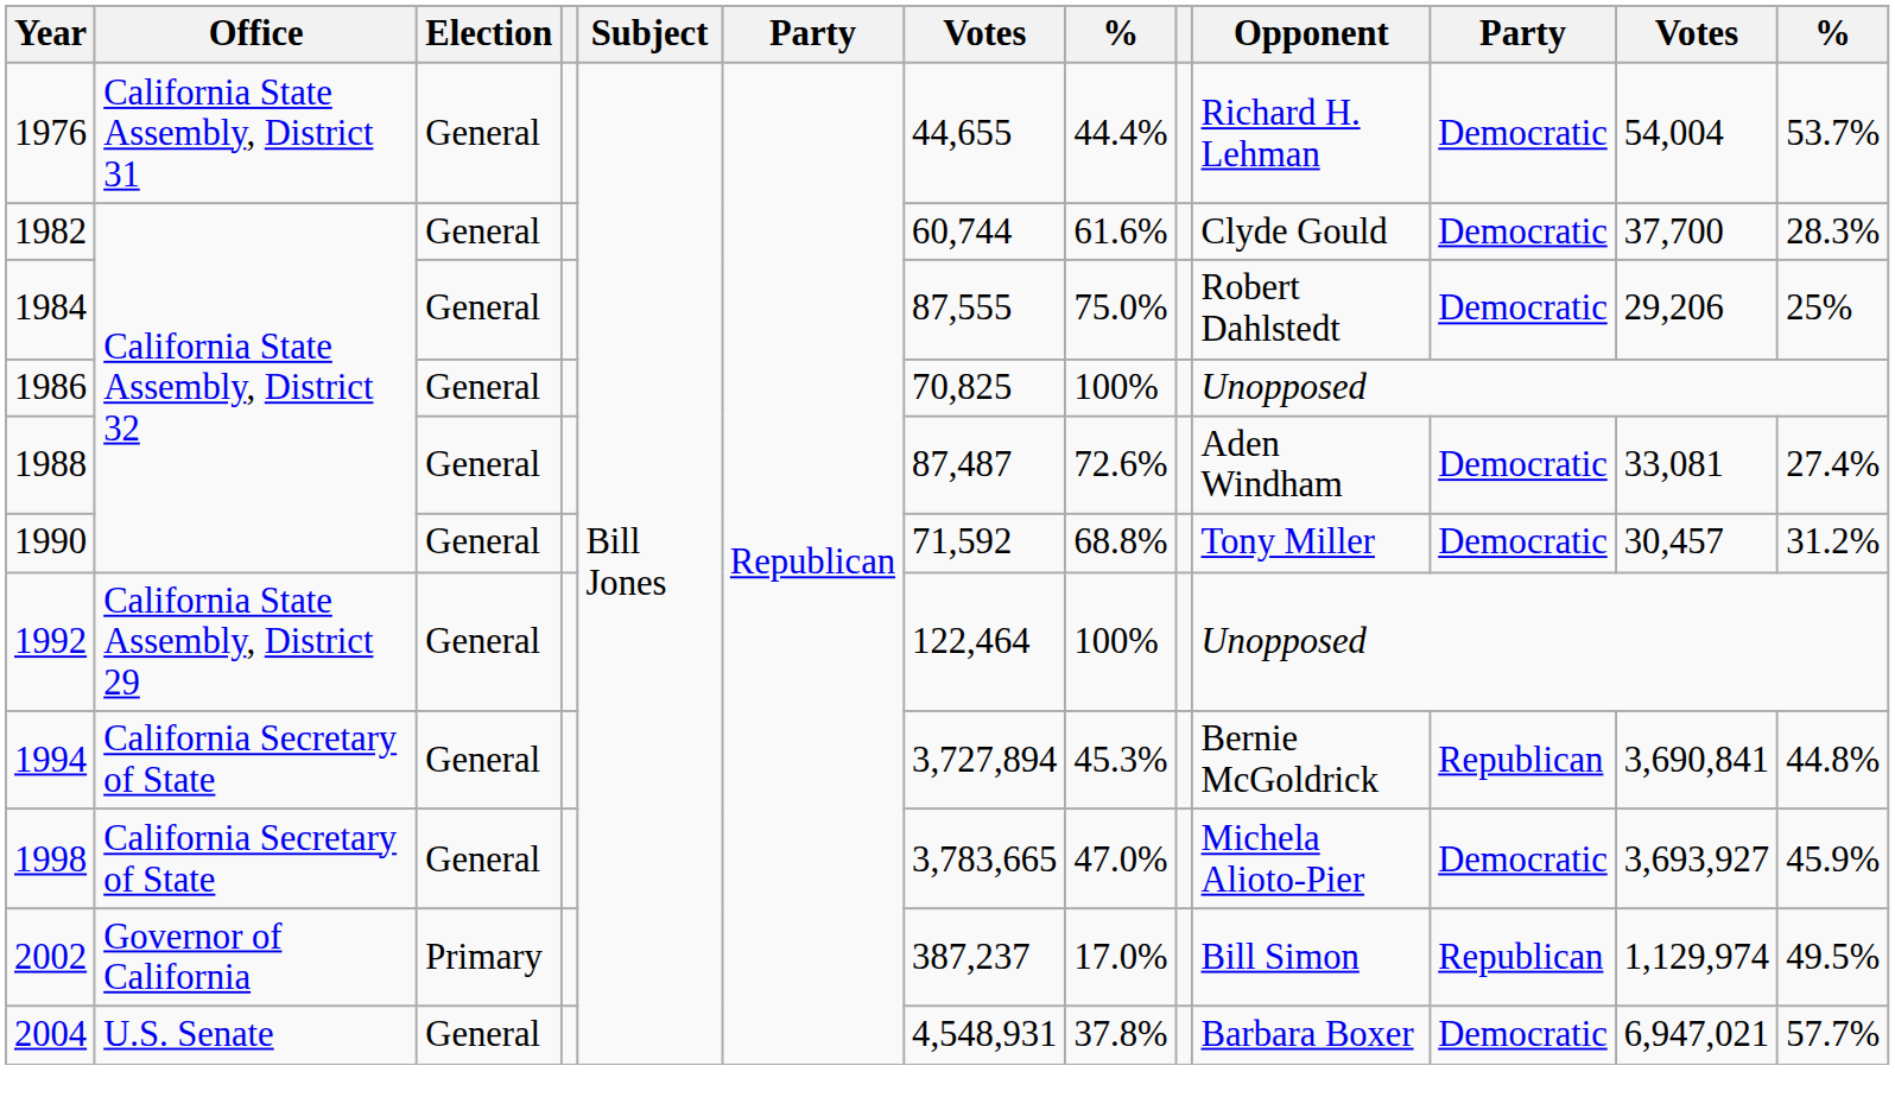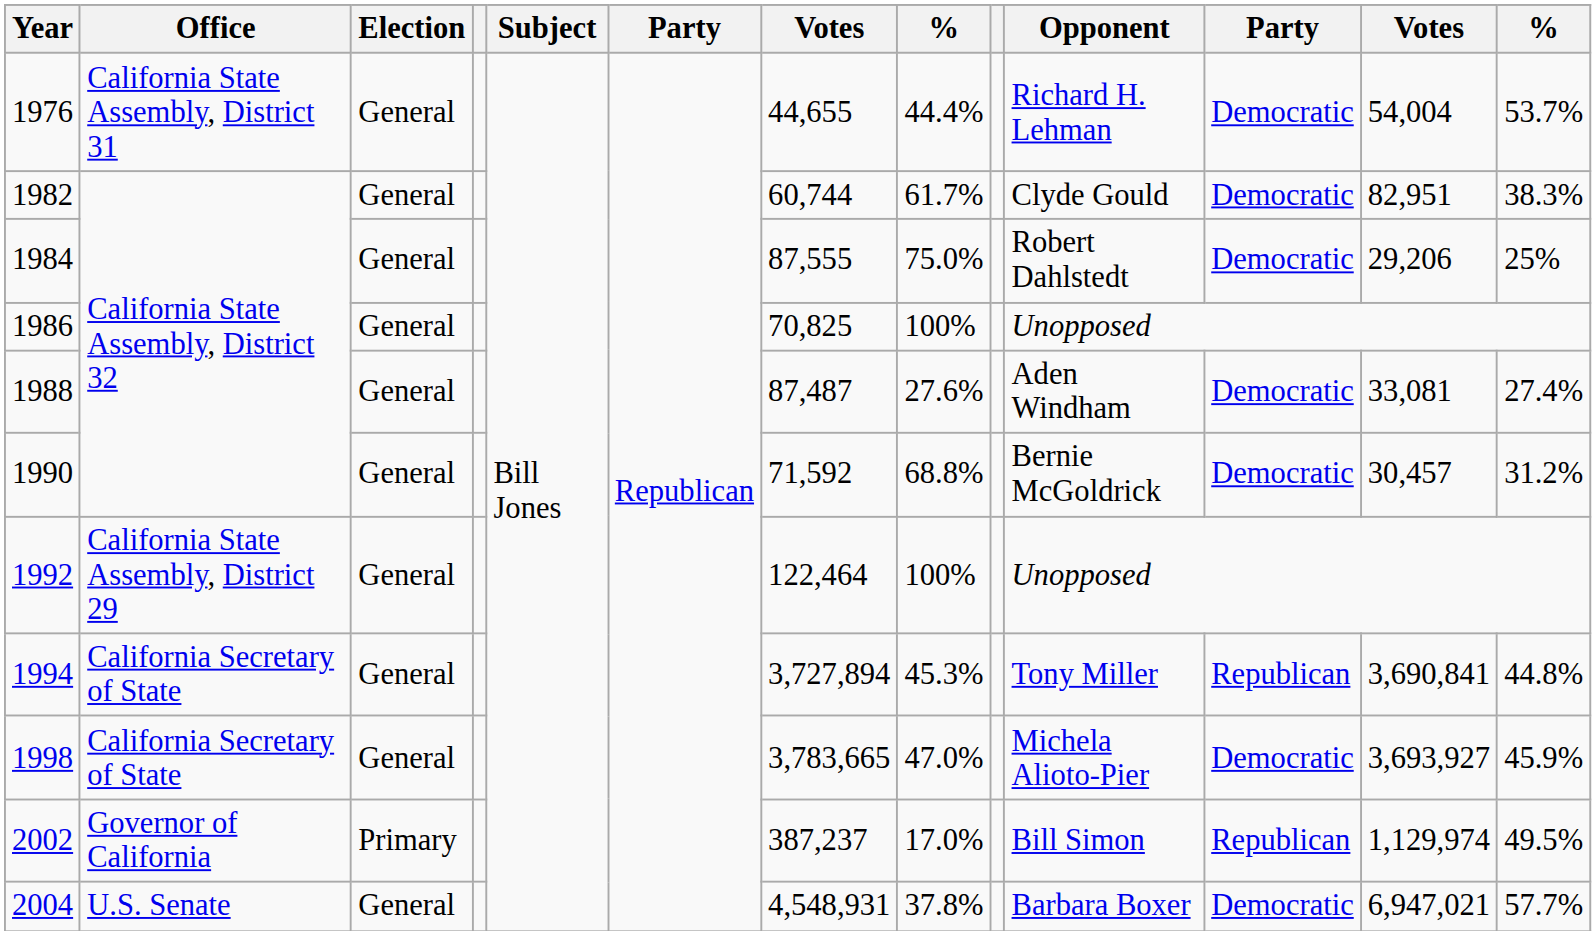 <table class=wikitable style="width: 94%" style="text-align: center;" align="center">
 <tr bgcolor=#cccccc>
 <th>Year</th>
 <th>Office</th>
 <th>Election</th>
 <th></th>
 <th>Subject</th>
 <th>Party</th>
 <th>Votes</th>
 <th>%</th>
 <th></th>
 <th>Opponent</th>
 <th>Party</th>
 <th>Votes</th>
 <th>%</th>
 </tr>
 <tr>
 <td>1976</td>
 <td><a href='#'>California State Assembly</a>, <a href='#'>District 31</a></td>
 <td>General</td>
 <td></td>
 <td rowspan=11 >Bill Jones</td>
 <td rowspan=11 ><a href='#'>Republican</a></td>
 <td>44,655</td>
 <td>44.4%</td>
 <td></td>
 <td><a href='#'>Richard H. Lehman</a></td>
 <td><a href='#'>Democratic</a></td>
 <td>54,004</td>
 <td>53.7%</td>
 </tr>
 <tr>
 <td>1982</td>
 <td rowspan=5><a href='#'>California State Assembly</a>, <a href='#'>District 32</a></td>
 <td>General</td>
 <td></td>
 <td>60,744</td>
-<td>61.6%</td>
+<td>61.7%</td>
 <td></td>
 <td>Clyde Gould</td>
 <td><a href='#'>Democratic</a></td>
-<td>37,700</td>
-<td>28.3%</td>
+<td>82,951</td>
+<td>38.3%</td>
 </tr>
 <tr>
 <td>1984</td>
 <td>General</td>
 <td></td>
 <td>87,555</td>
 <td>75.0%</td>
 <td></td>
 <td>Robert Dahlstedt</td>
 <td><a href='#'>Democratic</a></td>
 <td>29,206</td>
 <td>25%</td>
 </tr>
 <tr>
 <td>1986</td>
 <td>General</td>
 <td></td>
 <td>70,825</td>
 <td>100%</td>
 <td></td>
 <td colspan=4 ><em>Unopposed</em></td>
 </tr>
 <tr>
 <td>1988</td>
 <td>General</td>
 <td></td>
 <td>87,487</td>
-<td>72.6%</td>
+<td>27.6%</td>
 <td></td>
 <td>Aden Windham</td>
 <td><a href='#'>Democratic</a></td>
 <td>33,081</td>
 <td>27.4%</td>
 </tr>
 <tr>
 <td>1990</td>
 <td>General</td>
 <td></td>
 <td>71,592</td>
 <td>68.8%</td>
 <td></td>
-<td><a href='#'>Tony Miller</a></td>
+<td>Bernie McGoldrick</td>
 <td><a href='#'>Democratic</a></td>
 <td>30,457</td>
 <td>31.2%</td>
 </tr>
 <tr>
 <td><a href='#'>1992</a></td>
 <td><a href='#'>California State Assembly</a>, <a href='#'>District 29</a></td>
 <td>General</td>
 <td></td>
 <td>122,464</td>
 <td>100%</td>
 <td></td>
 <td colspan=4 ><em>Unopposed</em></td>
 </tr>
 <tr>
 <td><a href='#'>1994</a></td>
 <td><a href='#'>California Secretary of State</a></td>
 <td>General</td>
 <td></td>
 <td>3,727,894</td>
 <td>45.3%</td>
 <td></td>
-<td>Bernie McGoldrick</td>
+<td><a href='#'>Tony Miller</a></td>
 <td><a href='#'>Republican</a></td>
 <td>3,690,841</td>
 <td>44.8%</td>
 </tr>
 <tr>
 <td><a href='#'>1998</a></td>
 <td><a href='#'>California Secretary of State</a></td>
 <td>General</td>
 <td></td>
 <td>3,783,665</td>
 <td>47.0%</td>
 <td></td>
 <td><a href='#'>Michela Alioto-Pier</a></td>
 <td><a href='#'>Democratic</a></td>
 <td>3,693,927</td>
 <td>45.9%</td>
 </tr>
 <tr>
 <td><a href='#'>2002</a></td>
 <td><a href='#'>Governor of California</a></td>
 <td>Primary</td>
 <td></td>
 <td>387,237</td>
 <td>17.0%</td>
 <td></td>
 <td><a href='#'>Bill Simon</a></td>
 <td><a href='#'>Republican</a></td>
 <td>1,129,974</td>
 <td>49.5%</td>
 </tr>
 <tr>
 <td><a href='#'>2004</a></td>
 <td><a href='#'>U.S. Senate</a></td>
 <td>General</td>
 <td></td>
 <td>4,548,931</td>
 <td>37.8%</td>
 <td></td>
 <td><a href='#'>Barbara Boxer</a></td>
 <td><a href='#'>Democratic</a></td>
 <td>6,947,021</td>
 <td>57.7%</td>
 </tr>
 </table>
